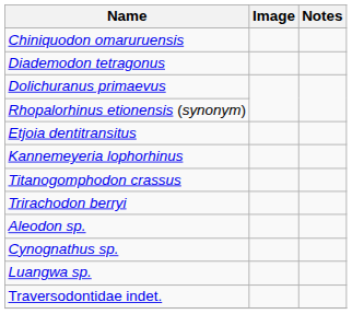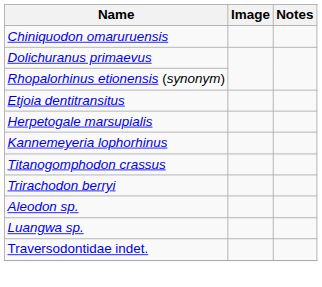 <table class="wikitable sortable">
 <tr>
 <th>Name</th>
 <th>Image</th>
 <th>Notes</th>
 </tr>
 <tr>
 <td><em><a href='#'>Chiniquodon omaruruensis</a></em></td>
-<td></td>
-<td></td>
-</tr>
-<tr>
-<td><em><a href='#'>Diademodon tetragonus</a></em></td>
 <td></td>
 <td></td>
 </tr>
 <tr>
 <td><em><a href='#'>Dolichuranus primaevus</a></em></td>
 <td rowspan=2></td>
 <td rowspan=2 align=center></td>
 </tr>
 <tr>
 <td><em><a href='#'>Rhopalorhinus etionensis</a></em> (<em>synonym</em>)</td>
 </tr>
 <tr>
 <td><em><a href='#'>Etjoia dentitransitus</a></em></td>
+<td></td>
+<td></td>
+</tr>
+<tr>
+<td><em><a href='#'>Herpetogale marsupialis</a></em></td>
 <td></td>
 <td></td>
 </tr>
 <tr>
 <td><em><a href='#'>Kannemeyeria lophorhinus</a></em></td>
 <td></td>
 <td></td>
 </tr>
 <tr>
 <td><em><a href='#'>Titanogomphodon crassus</a></em></td>
 <td></td>
 <td></td>
 </tr>
 <tr>
 <td><em><a href='#'>Trirachodon berryi</a></em></td>
 <td></td>
 <td></td>
 </tr>
 <tr>
 <td><em><a href='#'>Aleodon sp.</a></em></td>
 <td></td>
 <td></td>
 </tr>
 <tr>
-<td><em><a href='#'>Cynognathus sp.</a></em></td>
-<td></td>
-<td></td>
-</tr>
-<tr>
 <td><em><a href='#'>Luangwa sp.</a></em></td>
 <td></td>
 <td></td>
 </tr>
 <tr>
 <td><a href='#'>Traversodontidae indet.</a></td>
 <td></td>
 <td></td>
 </tr>
 <tr>
 </tr>
 </table>
